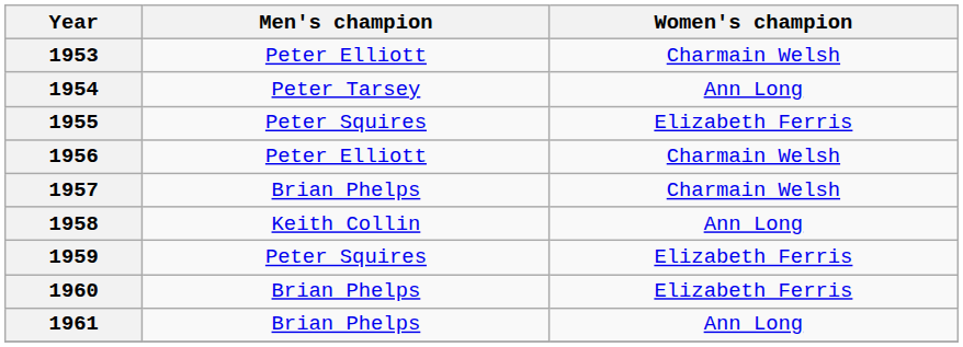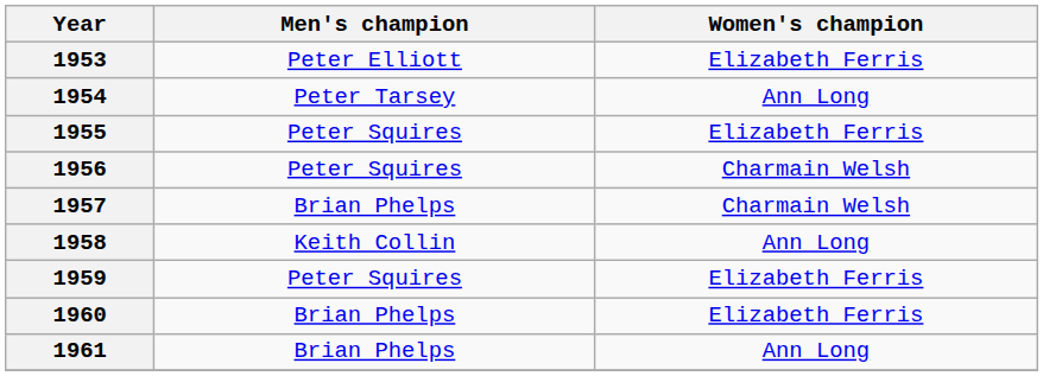 <table class="wikitable" style="text-align:center">
 <tr>
 <th width=80>Year</th>
 <th width=250>Men's champion</th>
 <th width=250>Women's champion</th>
 </tr>
 <tr>
 <th>1953</th>
 <td><a href='#'>Peter Elliott</a></td>
-<td><a href='#'>Charmain Welsh</a></td>
+<td><a href='#'>Elizabeth Ferris</a></td>
 </tr>
 <tr>
 <th>1954</th>
 <td><a href='#'>Peter Tarsey</a></td>
 <td><a href='#'>Ann Long</a></td>
 </tr>
 <tr>
 <th>1955</th>
 <td><a href='#'>Peter Squires</a></td>
 <td><a href='#'>Elizabeth Ferris</a></td>
 </tr>
 <tr>
 <th>1956</th>
-<td><a href='#'>Peter Elliott</a></td>
+<td><a href='#'>Peter Squires</a></td>
 <td><a href='#'>Charmain Welsh</a></td>
 </tr>
 <tr>
 <th>1957</th>
 <td><a href='#'>Brian Phelps</a></td>
 <td><a href='#'>Charmain Welsh</a></td>
 </tr>
 <tr>
 <th>1958</th>
 <td><a href='#'>Keith Collin</a></td>
 <td><a href='#'>Ann Long</a></td>
 </tr>
 <tr>
 <th>1959</th>
 <td><a href='#'>Peter Squires</a></td>
 <td><a href='#'>Elizabeth Ferris</a></td>
 </tr>
 <tr>
 <th>1960</th>
 <td><a href='#'>Brian Phelps</a></td>
 <td><a href='#'>Elizabeth Ferris</a></td>
 </tr>
 <tr>
 <th>1961</th>
 <td><a href='#'>Brian Phelps</a></td>
 <td><a href='#'>Ann Long</a></td>
 </tr>
 <tr>
 </tr>
 </table>
